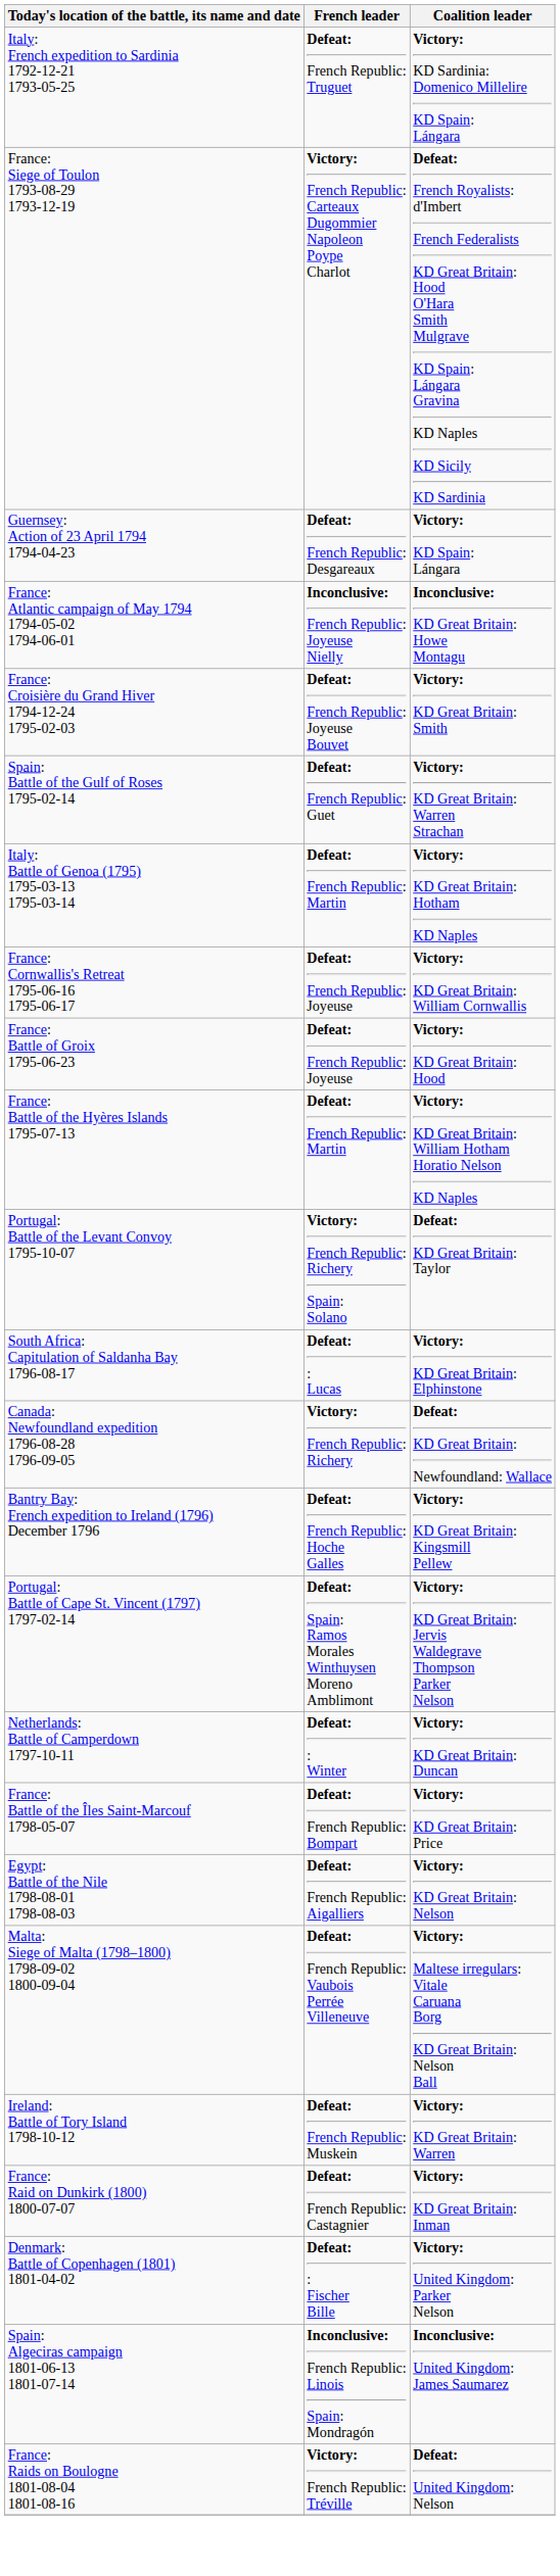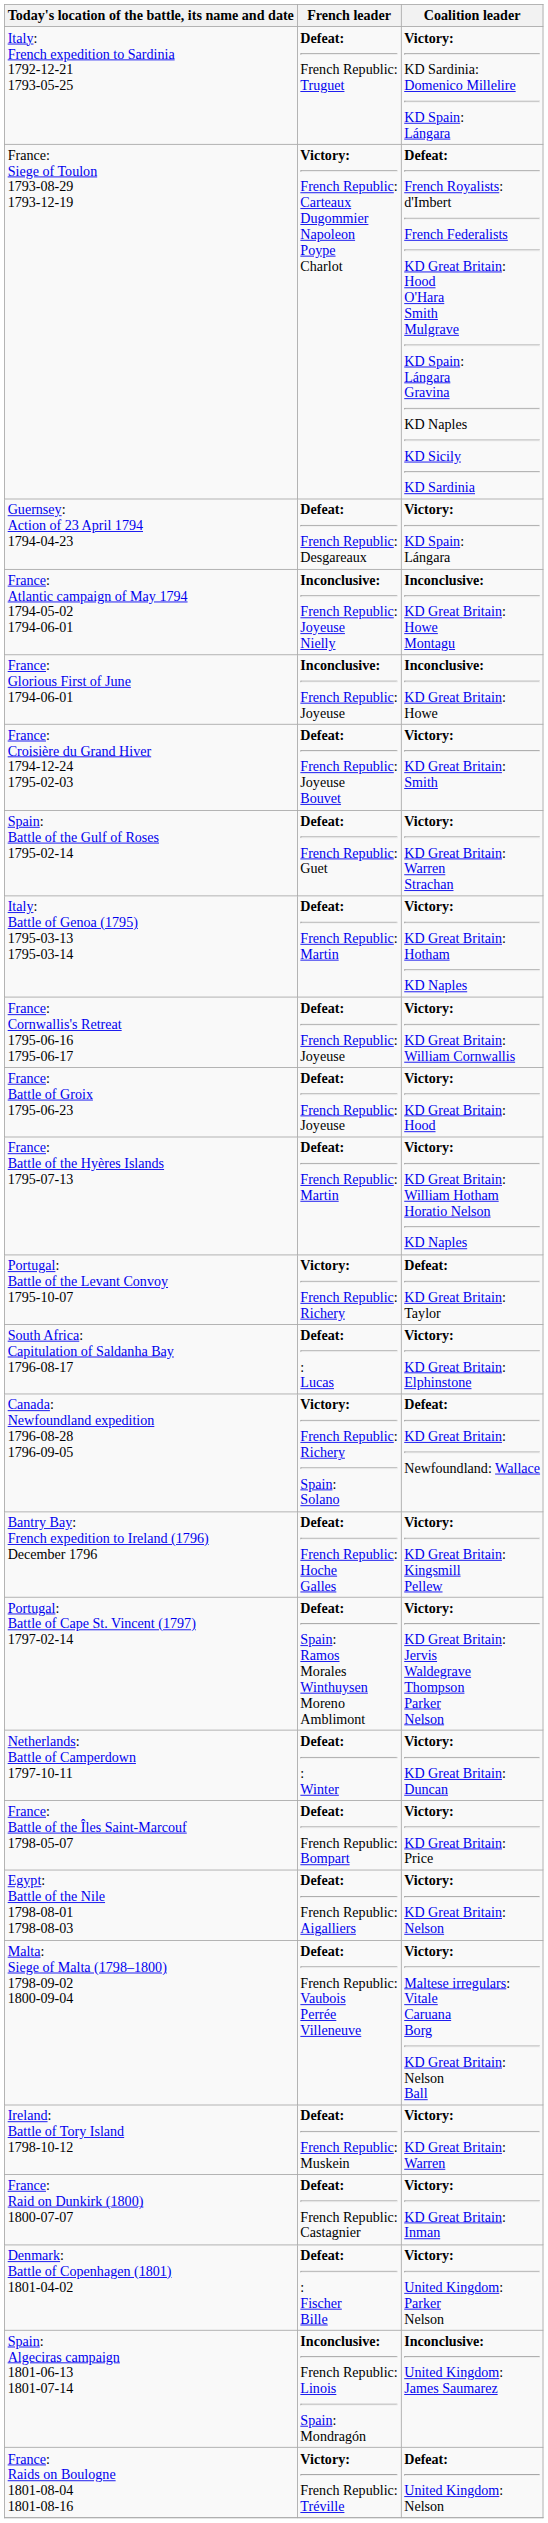 <table class="wikitable">
 <tr>
 <th>Today's location of the battle, its name and date</th>
 <th>French leader</th>
 <th>Coalition leader</th>
 </tr>
 <tr style="vertical-align: top;">
 <td> <a href='#'>Italy</a>:<br><a href='#'>French expedition to Sardinia</a><br>1792-12-21<br>1793-05-25</td>
 <td><strong>Defeat:</strong><hr> French Republic:<br><a href='#'>Truguet</a></td>
 <td><strong>Victory:</strong><hr> KD Sardinia:<br><a href='#'>Domenico Millelire</a><hr> <a href='#'>KD Spain</a>:<br><a href='#'>Lángara</a></td>
 </tr>
 <tr style="vertical-align: top;">
 <td> France:<br><a href='#'>Siege of Toulon</a><br>1793-08-29<br>1793-12-19</td>
 <td><strong>Victory:</strong><hr> <a href='#'>French Republic</a>:<br><a href='#'>Carteaux</a><br><a href='#'>Dugommier</a><br><a href='#'>Napoleon</a><br><a href='#'>Poype</a><br>Charlot</td>
 <td><strong>Defeat:</strong><hr> <a href='#'>French Royalists</a>:<br> d'Imbert<hr> <a href='#'>French Federalists</a><hr> <a href='#'>KD Great Britain</a>:<br><a href='#'>Hood</a><br><a href='#'>O'Hara</a><br><a href='#'>Smith</a><br><a href='#'>Mulgrave</a><hr> <a href='#'>KD Spain</a>:<br><a href='#'>Lángara</a><br><a href='#'>Gravina</a><hr> KD Naples<hr> <a href='#'>KD Sicily</a><hr> <a href='#'>KD Sardinia</a></td>
 </tr>
 <tr style="vertical-align: top;">
 <td> <a href='#'>Guernsey</a>:<br><a href='#'>Action of 23 April 1794</a><br>1794-04-23</td>
 <td><strong>Defeat:</strong><hr> <a href='#'>French Republic</a>:<br> Desgareaux</td>
 <td><strong>Victory:</strong><hr> <a href='#'>KD Spain</a>:<br>Lángara</td>
 </tr>
 <tr style="vertical-align: top;">
 <td> <a href='#'>France</a>:<br><a href='#'>Atlantic campaign of May 1794</a><br>1794-05-02<br>1794-06-01</td>
 <td><strong>Inconclusive:</strong><hr> <a href='#'>French Republic</a>:<br><a href='#'>Joyeuse</a><br><a href='#'>Nielly</a></td>
 <td><strong>Inconclusive:</strong><hr> <a href='#'>KD Great Britain</a>:<br><a href='#'>Howe</a><br><a href='#'>Montagu</a></td>
+</tr>
+<tr style="vertical-align: top;">
+<td> <a href='#'>France</a>:<br><a href='#'>Glorious First of June</a><br>1794-06-01</td>
+<td><strong>Inconclusive:</strong><hr> <a href='#'>French Republic</a>:<br>Joyeuse</td>
+<td><strong>Inconclusive:</strong><hr> <a href='#'>KD Great Britain</a>:<br>Howe</td>
 </tr>
 <tr style="vertical-align: top;">
 <td> <a href='#'>France</a>:<br><a href='#'>Croisière du Grand Hiver</a><br>1794-12-24<br>1795-02-03</td>
 <td><strong>Defeat:</strong><hr> <a href='#'>French Republic</a>:<br>Joyeuse<br><a href='#'>Bouvet</a></td>
 <td><strong>Victory:</strong><hr> <a href='#'>KD Great Britain</a>:<br><a href='#'>Smith</a></td>
 </tr>
 <tr style="vertical-align: top;">
 <td> <a href='#'>Spain</a>:<br><a href='#'>Battle of the Gulf of Roses</a><br>1795-02-14</td>
 <td><strong>Defeat:</strong><hr> <a href='#'>French Republic</a>:<br>Guet</td>
 <td><strong>Victory:</strong><hr> <a href='#'>KD Great Britain</a>:<br><a href='#'>Warren</a><br><a href='#'>Strachan</a></td>
 </tr>
 <tr style="vertical-align: top;">
 <td> <a href='#'>Italy</a>:<br><a href='#'>Battle of Genoa (1795)</a><br>1795-03-13<br>1795-03-14</td>
 <td><strong>Defeat:</strong><hr> <a href='#'>French Republic</a>:<br><a href='#'>Martin</a></td>
 <td><strong>Victory:</strong><hr> <a href='#'>KD Great Britain</a>:<br><a href='#'>Hotham</a><hr> <a href='#'>KD Naples</a></td>
 </tr>
 <tr style="vertical-align: top;">
 <td> <a href='#'>France</a>:<br><a href='#'>Cornwallis's Retreat</a><br>1795-06-16<br>1795-06-17</td>
 <td><strong>Defeat:</strong><hr> <a href='#'>French Republic</a>:<br>Joyeuse</td>
 <td><strong>Victory:</strong><hr> <a href='#'>KD Great Britain</a>:<br><a href='#'>William Cornwallis</a></td>
 </tr>
 <tr style="vertical-align: top;">
 <td> <a href='#'>France</a>:<br><a href='#'>Battle of Groix</a><br>1795-06-23</td>
 <td><strong>Defeat:</strong><hr> <a href='#'>French Republic</a>:<br>Joyeuse</td>
 <td><strong>Victory:</strong><hr> <a href='#'>KD Great Britain</a>:<br><a href='#'>Hood</a></td>
 </tr>
 <tr style="vertical-align: top;">
 <td> <a href='#'>France</a>:<br><a href='#'>Battle of the Hyères Islands</a><br>1795-07-13</td>
 <td><strong>Defeat:</strong><hr> <a href='#'>French Republic</a>:<br><a href='#'>Martin</a></td>
 <td><strong>Victory:</strong><hr> <a href='#'>KD Great Britain</a>:<br><a href='#'>William Hotham</a><br><a href='#'>Horatio Nelson</a><hr> <a href='#'>KD Naples</a></td>
 </tr>
 <tr style="vertical-align: top;">
 <td> <a href='#'>Portugal</a>:<br><a href='#'>Battle of the Levant Convoy</a><br>1795-10-07</td>
-<td><strong>Victory:</strong><hr> <a href='#'>French Republic</a>:<br><a href='#'>Richery</a><hr> <a href='#'>Spain</a>:<br><a href='#'>Solano</a></td>
+<td><strong>Victory:</strong><hr> <a href='#'>French Republic</a>:<br><a href='#'>Richery</a></td>
 <td><strong>Defeat:</strong><hr> <a href='#'>KD Great Britain</a>:<br>Taylor</td>
 </tr>
 <tr style="vertical-align: top;">
 <td> <a href='#'>South Africa</a>:<br><a href='#'>Capitulation of Saldanha Bay</a><br>1796-08-17</td>
 <td><strong>Defeat:</strong><hr>:<br><a href='#'>Lucas</a></td>
 <td><strong>Victory:</strong><hr> <a href='#'>KD Great Britain</a>:<br><a href='#'>Elphinstone</a></td>
 </tr>
 <tr style="vertical-align: top;">
 <td> <a href='#'>Canada</a>:<br><a href='#'>Newfoundland expedition</a><br>1796-08-28<br>1796-09-05</td>
-<td><strong>Victory:</strong><hr> <a href='#'>French Republic</a>:<br><a href='#'>Richery</a></td>
+<td><strong>Victory:</strong><hr> <a href='#'>French Republic</a>:<br><a href='#'>Richery</a><hr> <a href='#'>Spain</a>:<br><a href='#'>Solano</a></td>
 <td><strong>Defeat:</strong><hr> <a href='#'>KD Great Britain</a>:<hr> Newfoundland: <a href='#'>Wallace</a></td>
 </tr>
 <tr style="vertical-align: top;">
 <td> <a href='#'>Bantry Bay</a>:<br><a href='#'>French expedition to Ireland (1796)</a><br>December 1796</td>
 <td><strong>Defeat:</strong><hr> <a href='#'>French Republic</a>:<br><a href='#'>Hoche</a><br><a href='#'>Galles</a></td>
 <td><strong>Victory:</strong><hr> <a href='#'>KD Great Britain</a>:<br><a href='#'>Kingsmill</a><br><a href='#'>Pellew</a></td>
 </tr>
 <tr style="vertical-align: top;">
 <td> <a href='#'>Portugal</a>:<br><a href='#'>Battle of Cape St. Vincent (1797)</a><br>1797-02-14</td>
 <td><strong>Defeat:</strong><hr> <a href='#'>Spain</a>:<br><a href='#'>Ramos</a><br>Morales<br><a href='#'>Winthuysen</a><br>Moreno<br>Amblimont</td>
 <td><strong>Victory:</strong><hr> <a href='#'>KD Great Britain</a>:<br><a href='#'>Jervis</a><br><a href='#'>Waldegrave</a><br><a href='#'>Thompson</a><br><a href='#'>Parker</a><br><a href='#'>Nelson</a></td>
 </tr>
 <tr style="vertical-align: top;">
 <td> <a href='#'>Netherlands</a>:<br><a href='#'>Battle of Camperdown</a><br>1797-10-11</td>
 <td><strong>Defeat:</strong><hr>:<br><a href='#'>Winter</a></td>
 <td><strong>Victory:</strong><hr> <a href='#'>KD Great Britain</a>:<br><a href='#'>Duncan</a></td>
 </tr>
 <tr style="vertical-align: top;">
 <td> <a href='#'>France</a>:<br><a href='#'>Battle of the Îles Saint-Marcouf</a><br>1798-05-07</td>
 <td><strong>Defeat:</strong><hr> French Republic:<br><a href='#'>Bompart</a></td>
 <td><strong>Victory:</strong><hr> <a href='#'>KD Great Britain</a>:<br>Price</td>
 </tr>
 <tr style="vertical-align: top;">
 <td> <a href='#'>Egypt</a>:<br><a href='#'>Battle of the Nile</a><br>1798-08-01<br>1798-08-03</td>
 <td><strong>Defeat:</strong><hr> French Republic:<br><a href='#'>Aigalliers</a></td>
 <td><strong>Victory:</strong><hr> <a href='#'>KD Great Britain</a>:<br><a href='#'>Nelson</a></td>
 </tr>
 <tr style="vertical-align: top;">
 <td> <a href='#'>Malta</a>:<br><a href='#'>Siege of Malta (1798–1800)</a><br>1798-09-02<br>1800-09-04</td>
 <td><strong>Defeat:</strong><hr> French Republic:<br><a href='#'>Vaubois</a><br><a href='#'>Perrée</a><br><a href='#'>Villeneuve</a></td>
 <td><strong>Victory:</strong><hr> <a href='#'>Maltese irregulars</a>:<br><a href='#'>Vitale</a><br><a href='#'>Caruana</a><br><a href='#'>Borg</a><hr> <a href='#'>KD Great Britain</a>:<br>Nelson<br><a href='#'>Ball</a></td>
 </tr>
 <tr style="vertical-align: top;">
 <td> <a href='#'>Ireland</a>:<br><a href='#'>Battle of Tory Island</a><br>1798-10-12</td>
 <td><strong>Defeat:</strong><hr> <a href='#'>French Republic</a>:<br>Muskein</td>
 <td><strong>Victory:</strong><hr> <a href='#'>KD Great Britain</a>:<br><a href='#'>Warren</a></td>
 </tr>
 <tr style="vertical-align: top;">
 <td> <a href='#'>France</a>:<br><a href='#'>Raid on Dunkirk (1800)</a><br>1800-07-07</td>
 <td><strong>Defeat:</strong><hr> French Republic:<br>Castagnier</td>
 <td><strong>Victory:</strong><hr> <a href='#'>KD Great Britain</a>:<br><a href='#'>Inman</a></td>
 </tr>
 <tr style="vertical-align: top;">
 <td> <a href='#'>Denmark</a>:<br><a href='#'>Battle of Copenhagen (1801)</a><br>1801-04-02</td>
 <td><strong>Defeat:</strong><hr>:<br><a href='#'>Fischer</a><br><a href='#'>Bille</a></td>
 <td><strong>Victory:</strong><hr> <a href='#'>United Kingdom</a>:<br><a href='#'>Parker</a><br>Nelson</td>
 </tr>
 <tr style="vertical-align: top;">
 <td> <a href='#'>Spain</a>:<br><a href='#'>Algeciras campaign</a><br>1801-06-13<br>1801-07-14</td>
 <td><strong>Inconclusive:</strong><hr> French Republic:<br><a href='#'>Linois</a><hr> <a href='#'>Spain</a>:<br>Mondragón</td>
 <td><strong>Inconclusive:</strong><hr> <a href='#'>United Kingdom</a>:<br><a href='#'>James Saumarez</a></td>
 </tr>
 <tr style="vertical-align: top;">
 <td> <a href='#'>France</a>:<br><a href='#'>Raids on Boulogne</a><br>1801-08-04<br>1801-08-16</td>
 <td><strong>Victory:</strong><hr> French Republic:<br><a href='#'>Tréville</a></td>
 <td><strong>Defeat:</strong><hr> <a href='#'>United Kingdom</a>:<br>Nelson</td>
 </tr>
 <tr>
 </tr>
 </table>
